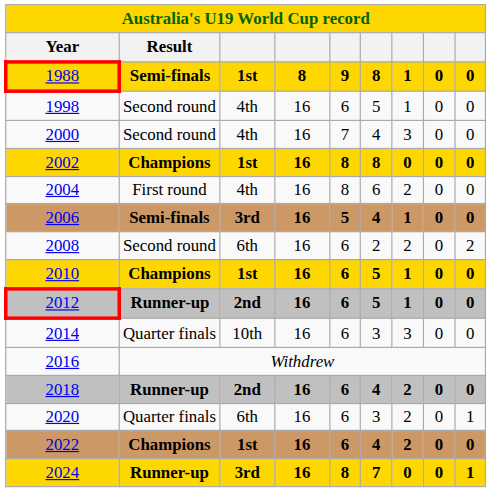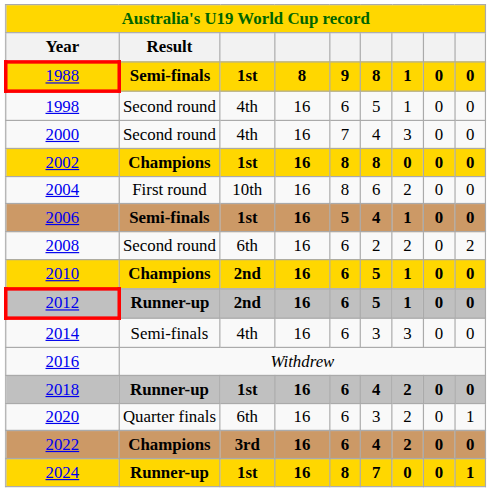 <table class="wikitable" style="font-size:90%; text-align:center;">
 <tr>
 <th style="color:darkgreen; background:gold;" colspan=9>Australia's U19 World Cup record</th>
 </tr>
 <tr>
 <th width="90">Year</th>
 <th>Result</th>
 <th width="40"></th>
 <th width="40"></th>
 <th width="20"></th>
 <th width="20"></th>
 <th width="20"></th>
 <th width="20"></th>
 <th width="20"></th>
 </tr>
 <tr style="background:gold">
 <td style="border:3px solid red"> <a href='#'>1988</a></td>
 <td><strong>Semi-finals</strong></td>
 <td><strong>1st</strong></td>
 <td><strong>8</strong></td>
 <td><strong>9</strong></td>
 <td><strong>8</strong></td>
 <td><strong>1</strong></td>
 <td><strong>0</strong></td>
 <td><strong>0</strong></td>
 </tr>
 <tr>
 <td> <a href='#'>1998</a></td>
 <td>Second round</td>
 <td>4th</td>
 <td>16</td>
 <td>6</td>
 <td>5</td>
 <td>1</td>
 <td>0</td>
 <td>0</td>
 </tr>
 <tr>
 <td> <a href='#'>2000</a></td>
 <td>Second round</td>
 <td>4th</td>
 <td>16</td>
 <td>7</td>
 <td>4</td>
 <td>3</td>
 <td>0</td>
 <td>0</td>
 </tr>
 <tr style="background:gold">
 <td> <a href='#'>2002</a></td>
 <td><strong>Champions</strong></td>
 <td><strong>1st</strong></td>
 <td><strong>16</strong></td>
 <td><strong>8</strong></td>
 <td><strong>8</strong></td>
 <td><strong>0</strong></td>
 <td><strong>0</strong></td>
 <td><strong>0</strong></td>
 </tr>
 <tr>
 <td> <a href='#'>2004</a></td>
 <td>First round</td>
-<td>4th</td>
+<td>10th</td>
 <td>16</td>
 <td>8</td>
 <td>6</td>
 <td>2</td>
 <td>0</td>
 <td>0</td>
 </tr>
 <tr style="background:#c96">
 <td> <a href='#'>2006</a></td>
 <td><strong>Semi-finals</strong></td>
-<td><strong>3rd</strong></td>
+<td><strong>1st</strong></td>
 <td><strong>16</strong></td>
 <td><strong>5</strong></td>
 <td><strong>4</strong></td>
 <td><strong>1</strong></td>
 <td><strong>0</strong></td>
 <td><strong>0</strong></td>
 </tr>
 <tr>
 <td> <a href='#'>2008</a></td>
 <td>Second round</td>
 <td>6th</td>
 <td>16</td>
 <td>6</td>
 <td>2</td>
 <td>2</td>
 <td>0</td>
 <td>2</td>
 </tr>
 <tr style="background:gold">
 <td> <a href='#'>2010</a></td>
 <td><strong>Champions</strong></td>
-<td><strong>1st</strong></td>
+<td><strong>2nd</strong></td>
 <td><strong>16</strong></td>
 <td><strong>6</strong></td>
 <td><strong>5</strong></td>
 <td><strong>1</strong></td>
 <td><strong>0</strong></td>
 <td><strong>0</strong></td>
 </tr>
 <tr style="background:silver">
 <td style="border:3px solid red"> <a href='#'>2012</a></td>
 <td><strong>Runner-up</strong></td>
 <td><strong>2nd</strong></td>
 <td><strong>16</strong></td>
 <td><strong>6</strong></td>
 <td><strong>5</strong></td>
 <td><strong>1</strong></td>
 <td><strong>0</strong></td>
 <td><strong>0</strong></td>
 </tr>
 <tr>
 <td> <a href='#'>2014</a></td>
-<td>Quarter finals</td>
-<td>10th</td>
+<td>Semi-finals</td>
+<td>4th</td>
 <td>16</td>
 <td>6</td>
 <td>3</td>
 <td>3</td>
 <td>0</td>
 <td>0</td>
 </tr>
 <tr>
 <td> <a href='#'>2016</a></td>
 <td colspan=8><em>Withdrew</em></td>
 </tr>
 <tr style="background:silver">
 <td> <a href='#'>2018</a></td>
 <td><strong>Runner-up</strong></td>
-<td><strong>2nd</strong></td>
+<td><strong>1st</strong></td>
 <td><strong>16</strong></td>
 <td><strong>6</strong></td>
 <td><strong>4</strong></td>
 <td><strong>2</strong></td>
 <td><strong>0</strong></td>
 <td><strong>0</strong></td>
 </tr>
 <tr>
 <td> <a href='#'>2020</a></td>
 <td>Quarter finals</td>
 <td>6th</td>
 <td>16</td>
 <td>6</td>
 <td>3</td>
 <td>2</td>
 <td>0</td>
 <td>1</td>
 </tr>
 <tr>
 </tr>
 <tr style="background:#c96">
 <td> <a href='#'>2022</a></td>
 <td><strong>Champions</strong></td>
-<td><strong>1st</strong></td>
+<td><strong>3rd</strong></td>
 <td><strong>16</strong></td>
 <td><strong>6</strong></td>
 <td><strong>4</strong></td>
 <td><strong>2</strong></td>
 <td><strong>0</strong></td>
 <td><strong>0</strong></td>
 </tr>
 <tr>
 </tr>
 <tr style="background:gold">
 <td> <a href='#'>2024</a></td>
 <td><strong>Runner-up</strong></td>
-<td><strong>3rd</strong></td>
+<td><strong>1st</strong></td>
 <td><strong>16</strong></td>
 <td><strong>8</strong></td>
 <td><strong>7</strong></td>
 <td><strong>0</strong></td>
 <td><strong>0</strong></td>
 <td><strong>1</strong></td>
 </tr>
 </table>
